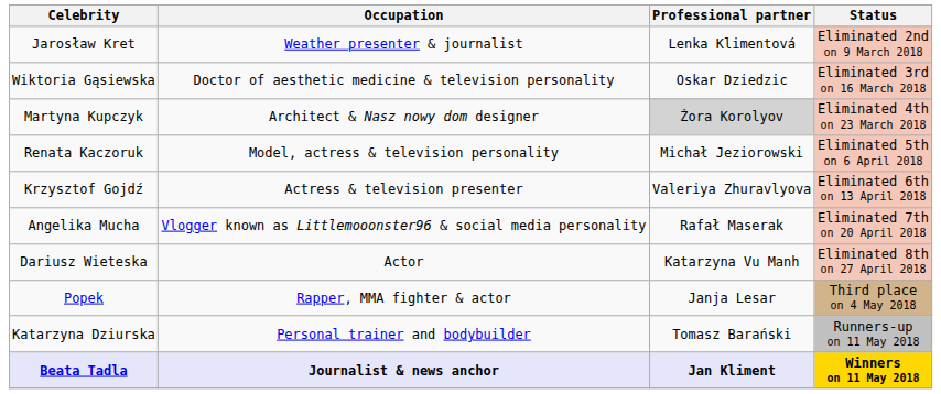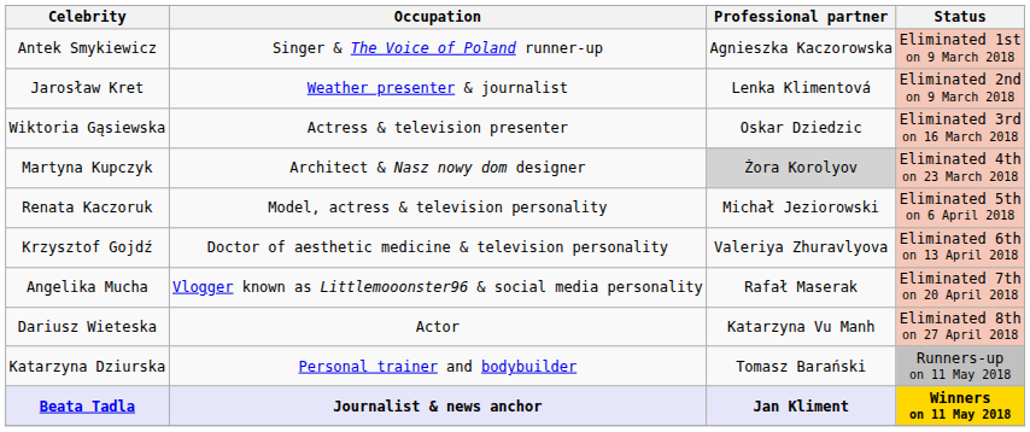 <table class="wikitable sortable" style="margin:auto; text-align:center; font-size:95%;">
 <tr>
 <th>Celebrity</th>
 <th>Occupation</th>
 <th>Professional partner</th>
 <th>Status</th>
+</tr>
+<tr>
+<td>Antek Smykiewicz</td>
+<td>Singer & <em><a href='#'>The Voice of Poland</a></em> runner-up</td>
+<td>Agnieszka Kaczorowska</td>
+<td style="background:#f4c7b8;">Eliminated 1st<br><small>on 9 March 2018</small></td>
 </tr>
 <tr>
 <td>Jarosław Kret</td>
 <td><a href='#'>Weather presenter</a> & journalist</td>
 <td>Lenka Klimentová</td>
 <td style="background:#f4c7b8;">Eliminated 2nd<br><small>on 9 March 2018</small></td>
 </tr>
 <tr>
 <td>Wiktoria Gąsiewska</td>
-<td>Doctor of aesthetic medicine & television personality</td>
+<td>Actress & television presenter</td>
 <td>Oskar Dziedzic</td>
 <td style="background:#f4c7b8;">Eliminated 3rd<br><small>on 16 March 2018</small></td>
 </tr>
 <tr>
 <td>Martyna Kupczyk</td>
 <td>Architect & <em>Nasz nowy dom</em> designer</td>
 <td style="background: lightgrey;">Żora Korolyov</td>
 <td style="background:#f4c7b8;">Eliminated 4th<br><small>on 23 March 2018</small></td>
 </tr>
 <tr>
 <td>Renata Kaczoruk</td>
 <td>Model, actress & television personality</td>
 <td>Michał Jeziorowski</td>
 <td style="background:#f4c7b8;">Eliminated 5th<br><small>on 6 April 2018</small></td>
 </tr>
 <tr>
 <td>Krzysztof Gojdź</td>
-<td>Actress & television presenter</td>
+<td>Doctor of aesthetic medicine & television personality</td>
 <td>Valeriya Zhuravlyova</td>
 <td style="background:#f4c7b8;">Eliminated 6th<br><small>on 13 April 2018</small></td>
 </tr>
 <tr>
 <td>Angelika Mucha</td>
 <td><a href='#'>Vlogger</a> known as <em>Littlemooonster96</em> & social media personality</td>
 <td>Rafał Maserak</td>
 <td style="background:#f4c7b8;">Eliminated 7th<br><small>on 20 April 2018</small></td>
 </tr>
 <tr>
 <td>Dariusz Wieteska</td>
 <td>Actor</td>
 <td>Katarzyna Vu Manh</td>
 <td style="background:#f4c7b8;">Eliminated 8th<br><small>on 27 April 2018</small></td>
 </tr>
 <tr>
-<td><a href='#'>Popek</a></td>
-<td><a href='#'>Rapper</a>, MMA fighter & actor</td>
-<td>Janja Lesar</td>
-<td style="background:tan">Third place<br><small>on 4 May 2018</small></td>
-</tr>
-<tr>
 <td>Katarzyna Dziurska</td>
 <td><a href='#'>Personal trainer</a> and <a href='#'>bodybuilder</a></td>
 <td>Tomasz Barański</td>
 <td style="background:silver">Runners-up<br><small>on 11 May 2018</small></td>
 </tr>
 <tr>
 <td style="background:lavender;"><strong><a href='#'>Beata Tadla</a></strong></td>
 <td style="background:lavender;"><strong>Journalist & news anchor</strong></td>
 <td style="background:lavender;"><strong>Jan Kliment</strong></td>
 <td style="background:gold"><strong>Winners<br><small>on 11 May 2018</small></strong></td>
 </tr>
 <tr>
 </tr>
 </table>
